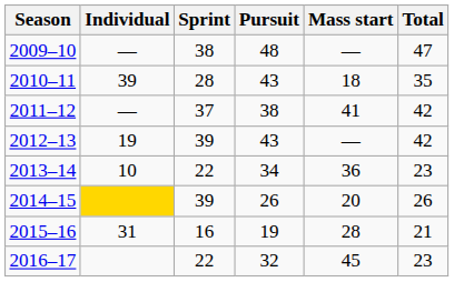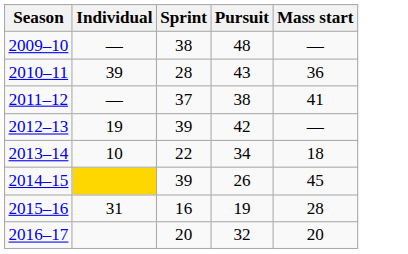 <table class="wikitable sortable" style="text-align: center;">
 <tr>
 <th>Season</th>
 <th>Individual</th>
 <th>Sprint</th>
 <th>Pursuit</th>
 <th>Mass start</th>
-<th>Total</th>
 </tr>
 <tr>
 <td><a href='#'>2009–10</a></td>
 <td>—</td>
 <td>38</td>
 <td>48</td>
 <td>—</td>
-<td>47</td>
 </tr>
 <tr>
 <td><a href='#'>2010–11</a></td>
 <td>39</td>
 <td>28</td>
 <td>43</td>
-<td>18</td>
-<td>35</td>
+<td>36</td>
 </tr>
 <tr>
 <td><a href='#'>2011–12</a></td>
 <td>—</td>
 <td>37</td>
 <td>38</td>
 <td>41</td>
-<td>42</td>
 </tr>
 <tr>
 <td><a href='#'>2012–13</a></td>
 <td>19</td>
 <td>39</td>
-<td>43</td>
+<td>42</td>
 <td>—</td>
-<td>42</td>
 </tr>
 <tr>
 <td><a href='#'>2013–14</a></td>
 <td>10</td>
 <td>22</td>
 <td>34</td>
-<td>36</td>
-<td>23</td>
+<td>18</td>
 </tr>
 <tr>
 <td><a href='#'>2014–15</a></td>
 <td bgcolor=gold><strong></strong></td>
 <td>39</td>
 <td>26</td>
-<td>20</td>
-<td>26</td>
+<td>45</td>
 </tr>
 <tr>
 <td><a href='#'>2015–16</a></td>
 <td>31</td>
 <td>16</td>
 <td>19</td>
 <td>28</td>
-<td>21</td>
 </tr>
 <tr>
 <td><a href='#'>2016–17</a></td>
 <td></td>
-<td>22</td>
+<td>20</td>
 <td>32</td>
-<td>45</td>
-<td>23</td>
+<td>20</td>
 </tr>
 </table>
